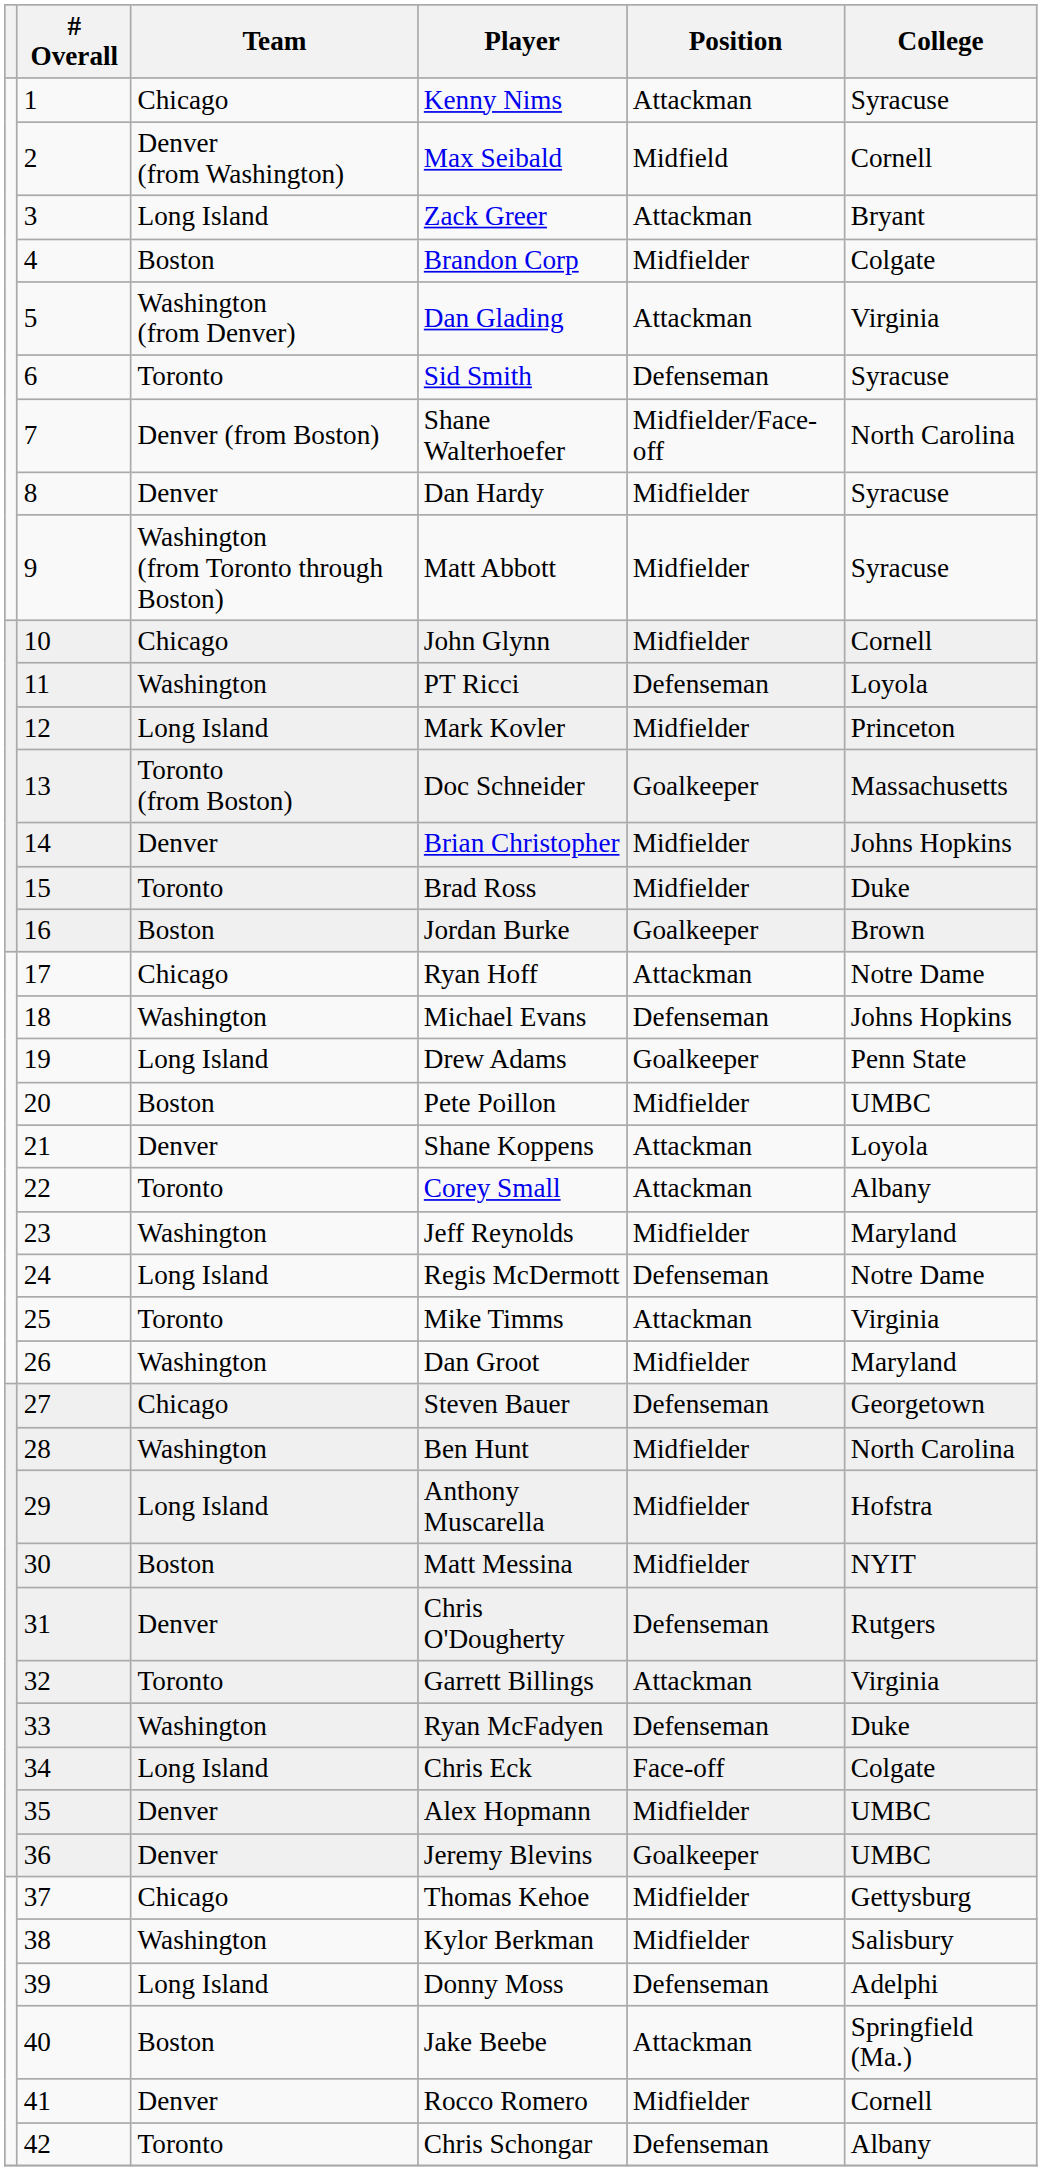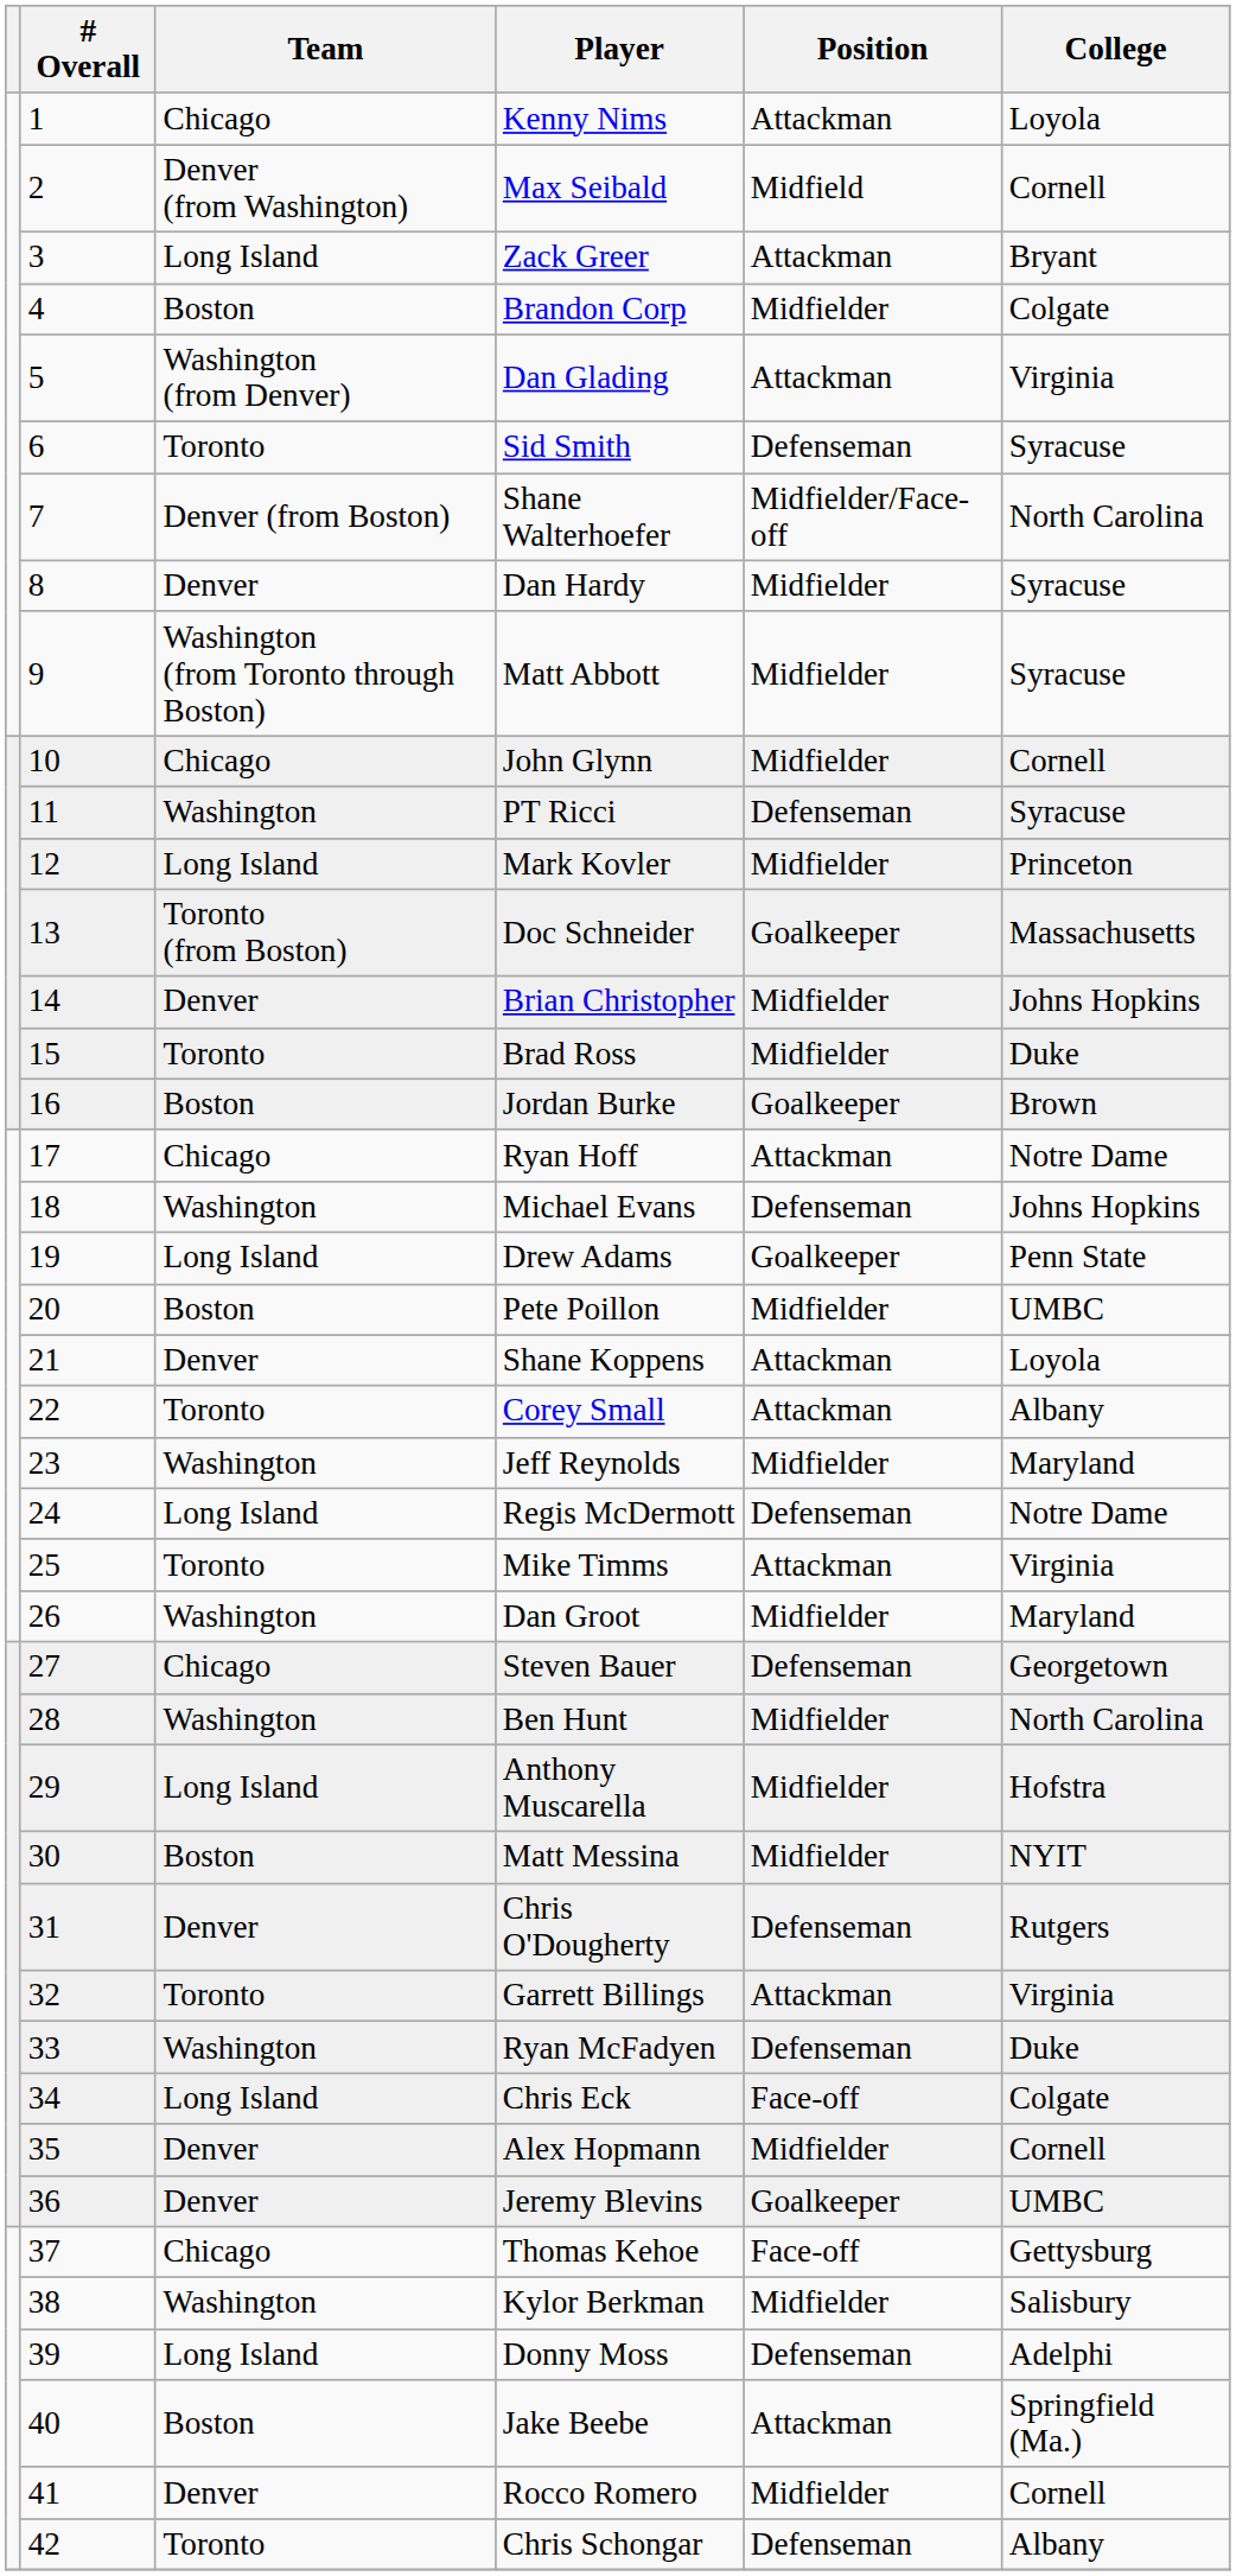 <table class= wikitable>
 <tr>
 <th></th>
 <th># Overall</th>
 <th>Team</th>
 <th>Player</th>
 <th>Position</th>
 <th>College</th>
 </tr>
 <tr>
 <td rowspan=9></td>
 <td>1</td>
 <td>Chicago</td>
 <td><a href='#'>Kenny Nims</a></td>
 <td>Attackman</td>
-<td>Syracuse</td>
+<td>Loyola</td>
 </tr>
 <tr>
 <td>2</td>
 <td>Denver<br>(from Washington)</td>
 <td><a href='#'>Max Seibald</a></td>
 <td>Midfield</td>
 <td>Cornell</td>
 </tr>
 <tr>
 <td>3</td>
 <td>Long Island</td>
 <td><a href='#'>Zack Greer</a></td>
 <td>Attackman</td>
 <td>Bryant</td>
 </tr>
 <tr>
 <td>4</td>
 <td>Boston</td>
 <td><a href='#'>Brandon Corp</a></td>
 <td>Midfielder</td>
 <td>Colgate</td>
 </tr>
 <tr>
 <td>5</td>
 <td>Washington<br>(from Denver)</td>
 <td><a href='#'>Dan Glading</a></td>
 <td>Attackman</td>
 <td>Virginia</td>
 </tr>
 <tr>
 <td>6</td>
 <td>Toronto</td>
 <td><a href='#'>Sid Smith</a></td>
 <td>Defenseman</td>
 <td>Syracuse</td>
 </tr>
 <tr>
 <td>7</td>
 <td>Denver (from Boston)</td>
 <td>Shane Walterhoefer</td>
 <td>Midfielder/Face-off</td>
 <td>North Carolina</td>
 </tr>
 <tr>
 <td>8</td>
 <td>Denver</td>
 <td>Dan Hardy</td>
 <td>Midfielder</td>
 <td>Syracuse</td>
 </tr>
 <tr>
 <td>9</td>
 <td>Washington<br>(from Toronto through Boston)</td>
 <td>Matt Abbott</td>
 <td>Midfielder</td>
 <td>Syracuse</td>
 </tr>
 <tr bgcolor="#f0f0f0">
 <td rowspan=7></td>
 <td>10</td>
 <td>Chicago</td>
 <td>John Glynn</td>
 <td>Midfielder</td>
 <td>Cornell</td>
 </tr>
 <tr bgcolor="#f0f0f0">
 <td>11</td>
 <td>Washington</td>
 <td>PT Ricci</td>
 <td>Defenseman</td>
-<td>Loyola</td>
+<td>Syracuse</td>
 </tr>
 <tr bgcolor="#f0f0f0">
 <td>12</td>
 <td>Long Island</td>
 <td>Mark Kovler</td>
 <td>Midfielder</td>
 <td>Princeton</td>
 </tr>
 <tr bgcolor="#f0f0f0">
 <td>13</td>
 <td>Toronto<br>(from Boston)</td>
 <td>Doc Schneider</td>
 <td>Goalkeeper</td>
 <td>Massachusetts</td>
 </tr>
 <tr bgcolor="#f0f0f0">
 <td>14</td>
 <td>Denver</td>
 <td><a href='#'>Brian Christopher</a></td>
 <td>Midfielder</td>
 <td>Johns Hopkins</td>
 </tr>
 <tr bgcolor="#f0f0f0">
 <td>15</td>
 <td>Toronto</td>
 <td>Brad Ross</td>
 <td>Midfielder</td>
 <td>Duke</td>
 </tr>
 <tr bgcolor="#f0f0f0">
 <td>16</td>
 <td>Boston</td>
 <td>Jordan Burke</td>
 <td>Goalkeeper</td>
 <td>Brown</td>
 </tr>
 <tr>
 <td rowspan=10></td>
 <td>17</td>
 <td>Chicago</td>
 <td>Ryan Hoff</td>
 <td>Attackman</td>
 <td>Notre Dame</td>
 </tr>
 <tr>
 <td>18</td>
 <td>Washington</td>
 <td>Michael Evans</td>
 <td>Defenseman</td>
 <td>Johns Hopkins</td>
 </tr>
 <tr>
 <td>19</td>
 <td>Long Island</td>
 <td>Drew Adams</td>
 <td>Goalkeeper</td>
 <td>Penn State</td>
 </tr>
 <tr>
 <td>20</td>
 <td>Boston</td>
 <td>Pete Poillon</td>
 <td>Midfielder</td>
 <td>UMBC</td>
 </tr>
 <tr |>
 <td>21</td>
 <td>Denver</td>
 <td>Shane Koppens</td>
 <td>Attackman</td>
 <td>Loyola</td>
 </tr>
 <tr>
 <td>22</td>
 <td>Toronto</td>
 <td><a href='#'>Corey Small</a></td>
 <td>Attackman</td>
 <td>Albany</td>
 </tr>
 <tr>
 <td>23</td>
 <td>Washington</td>
 <td>Jeff Reynolds</td>
 <td>Midfielder</td>
 <td>Maryland</td>
 </tr>
 <tr>
 <td>24</td>
 <td>Long Island</td>
 <td>Regis McDermott</td>
 <td>Defenseman</td>
 <td>Notre Dame</td>
 </tr>
 <tr>
 <td>25</td>
 <td>Toronto</td>
 <td>Mike Timms</td>
 <td>Attackman</td>
 <td>Virginia</td>
 </tr>
 <tr>
 <td>26</td>
 <td>Washington</td>
 <td>Dan Groot</td>
 <td>Midfielder</td>
 <td>Maryland</td>
 </tr>
 <tr bgcolor="#f0f0f0">
 <td rowspan=10></td>
 <td>27</td>
 <td>Chicago</td>
 <td>Steven Bauer</td>
 <td>Defenseman</td>
 <td>Georgetown</td>
 </tr>
 <tr bgcolor="#f0f0f0">
 <td>28</td>
 <td>Washington</td>
 <td>Ben Hunt</td>
 <td>Midfielder</td>
 <td>North Carolina</td>
 </tr>
 <tr bgcolor="#f0f0f0">
 <td>29</td>
 <td>Long Island</td>
 <td>Anthony Muscarella</td>
 <td>Midfielder</td>
 <td>Hofstra</td>
 </tr>
 <tr bgcolor="#f0f0f0">
 <td>30</td>
 <td>Boston</td>
 <td>Matt Messina</td>
 <td>Midfielder</td>
 <td>NYIT</td>
 </tr>
 <tr bgcolor="#f0f0f0">
 <td>31</td>
 <td>Denver</td>
 <td>Chris O'Dougherty</td>
 <td>Defenseman</td>
 <td>Rutgers</td>
 </tr>
 <tr bgcolor="#f0f0f0">
 <td>32</td>
 <td>Toronto</td>
 <td>Garrett Billings</td>
 <td>Attackman</td>
 <td>Virginia</td>
 </tr>
 <tr bgcolor="#f0f0f0">
 <td>33</td>
 <td>Washington</td>
 <td>Ryan McFadyen</td>
 <td>Defenseman</td>
 <td>Duke</td>
 </tr>
 <tr bgcolor="#f0f0f0">
 <td>34</td>
 <td>Long Island</td>
 <td>Chris Eck</td>
 <td>Face-off</td>
 <td>Colgate</td>
 </tr>
 <tr bgcolor="#f0f0f0">
 <td>35</td>
 <td>Denver</td>
 <td>Alex Hopmann</td>
 <td>Midfielder</td>
-<td>UMBC</td>
+<td>Cornell</td>
 </tr>
 <tr bgcolor="#f0f0f0">
 <td>36</td>
 <td>Denver</td>
 <td>Jeremy Blevins</td>
 <td>Goalkeeper</td>
 <td>UMBC</td>
 </tr>
 <tr>
 <td rowspan=6></td>
 <td>37</td>
 <td>Chicago</td>
 <td>Thomas Kehoe</td>
-<td>Midfielder</td>
+<td>Face-off</td>
 <td>Gettysburg</td>
 </tr>
 <tr>
 <td>38</td>
 <td>Washington</td>
 <td>Kylor Berkman</td>
 <td>Midfielder</td>
 <td>Salisbury</td>
 </tr>
 <tr>
 <td>39</td>
 <td>Long Island</td>
 <td>Donny Moss</td>
 <td>Defenseman</td>
 <td>Adelphi</td>
 </tr>
 <tr>
 <td>40</td>
 <td>Boston</td>
 <td>Jake Beebe</td>
 <td>Attackman</td>
 <td>Springfield (Ma.)</td>
 </tr>
 <tr>
 <td>41</td>
 <td>Denver</td>
 <td>Rocco Romero</td>
 <td>Midfielder</td>
 <td>Cornell</td>
 </tr>
 <tr>
 <td>42</td>
 <td>Toronto</td>
 <td>Chris Schongar</td>
 <td>Defenseman</td>
 <td>Albany</td>
 </tr>
 <tr>
 </tr>
 </table>
